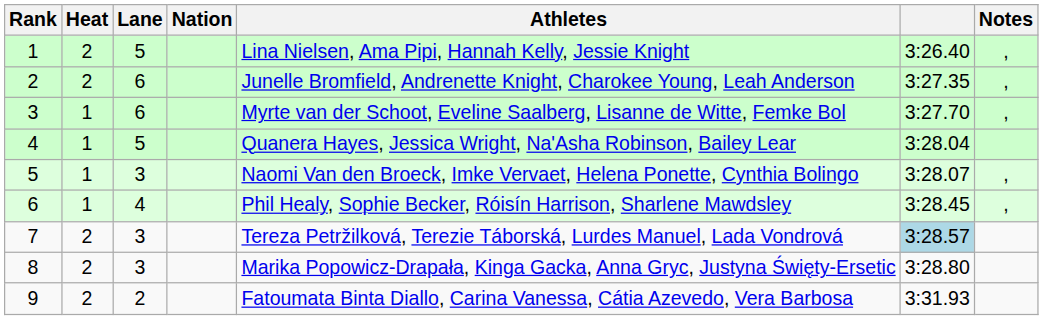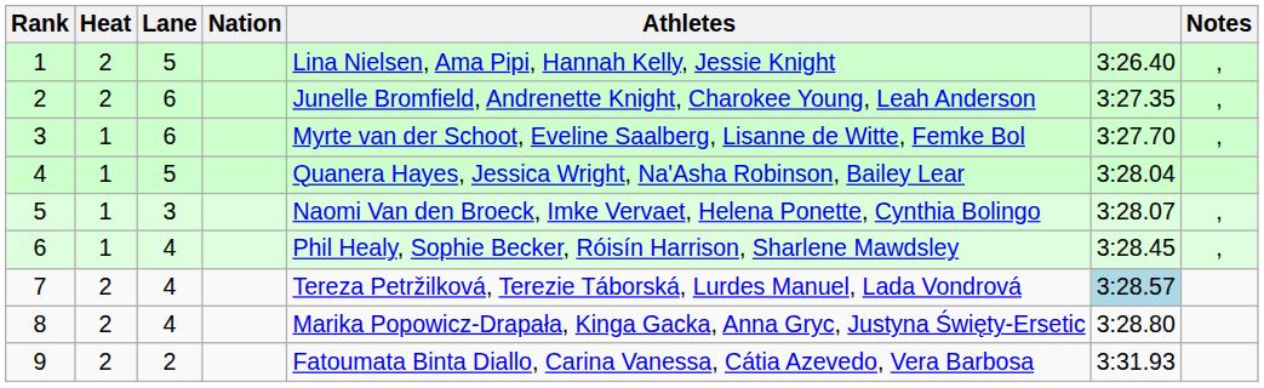 <table class="wikitable sortable" style="text-align:center">
 <tr>
 <th scope="col">Rank</th>
 <th scope="col">Heat</th>
 <th scope="col">Lane</th>
 <th scope="col">Nation</th>
 <th scope="col">Athletes</th>
 <th scope="col"></th>
 <th scope="col">Notes</th>
 </tr>
 <tr bgcolor="ccffcc">
 <td>1</td>
 <td>2</td>
 <td>5</td>
 <td style="text-align:left"></td>
 <td style="text-align:left"><a href='#'>Lina Nielsen</a>, <a href='#'>Ama Pipi</a>, <a href='#'>Hannah Kelly</a>, <a href='#'>Jessie Knight</a></td>
 <td>3:26.40</td>
 <td>, </td>
 </tr>
 <tr bgcolor="ccffcc">
 <td>2</td>
 <td>2</td>
 <td>6</td>
 <td style="text-align:left"></td>
 <td style="text-align:left"><a href='#'>Junelle Bromfield</a>, <a href='#'>Andrenette Knight</a>, <a href='#'>Charokee Young</a>, <a href='#'>Leah Anderson</a></td>
 <td>3:27.35</td>
 <td>, </td>
 </tr>
 <tr bgcolor="ccffcc">
 <td>3</td>
 <td>1</td>
 <td>6</td>
 <td style="text-align:left"></td>
 <td style="text-align:left"><a href='#'>Myrte van der Schoot</a>, <a href='#'>Eveline Saalberg</a>, <a href='#'>Lisanne de Witte</a>, <a href='#'>Femke Bol</a></td>
 <td>3:27.70</td>
 <td>, </td>
 </tr>
 <tr bgcolor="ccffcc">
 <td>4</td>
 <td>1</td>
 <td>5</td>
 <td style="text-align:left"></td>
 <td style="text-align:left"><a href='#'>Quanera Hayes</a>, <a href='#'>Jessica Wright</a>, <a href='#'>Na'Asha Robinson</a>, <a href='#'>Bailey Lear</a></td>
 <td>3:28.04</td>
 <td></td>
 </tr>
 <tr bgcolor="ddffdd">
 <td>5</td>
 <td>1</td>
 <td>3</td>
 <td style="text-align:left"></td>
 <td style="text-align:left"><a href='#'>Naomi Van den Broeck</a>, <a href='#'>Imke Vervaet</a>, <a href='#'>Helena Ponette</a>, <a href='#'>Cynthia Bolingo</a></td>
 <td>3:28.07</td>
 <td>, </td>
 </tr>
 <tr bgcolor="ddffdd">
 <td>6</td>
 <td>1</td>
 <td>4</td>
 <td style="text-align:left"></td>
 <td style="text-align:left"><a href='#'>Phil Healy</a>, <a href='#'>Sophie Becker</a>, <a href='#'>Róisín Harrison</a>, <a href='#'>Sharlene Mawdsley</a></td>
 <td>3:28.45</td>
 <td>, </td>
 </tr>
 <tr>
 <td>7</td>
 <td>2</td>
-<td>3</td>
+<td>4</td>
 <td style="text-align:left"></td>
 <td style="text-align:left"><a href='#'>Tereza Petržilková</a>, <a href='#'>Terezie Táborská</a>, <a href='#'>Lurdes Manuel</a>, <a href='#'>Lada Vondrová</a></td>
 <td style="background: lightblue;">3:28.57</td>
 <td></td>
 </tr>
 <tr>
 <td>8</td>
 <td>2</td>
-<td>3</td>
+<td>4</td>
 <td style="text-align:left"></td>
 <td style="text-align:left"><a href='#'>Marika Popowicz-Drapała</a>, <a href='#'>Kinga Gacka</a>, <a href='#'>Anna Gryc</a>, <a href='#'>Justyna Święty-Ersetic</a></td>
 <td>3:28.80</td>
 <td></td>
 </tr>
 <tr>
 <td>9</td>
 <td>2</td>
 <td>2</td>
 <td style="text-align:left"></td>
 <td style="text-align:left"><a href='#'>Fatoumata Binta Diallo</a>, <a href='#'>Carina Vanessa</a>, <a href='#'>Cátia Azevedo</a>, <a href='#'>Vera Barbosa</a></td>
 <td>3:31.93</td>
 <td></td>
 </tr>
 </table>
